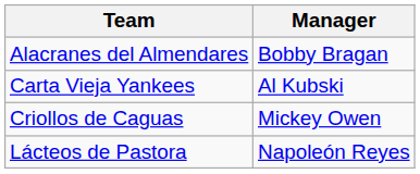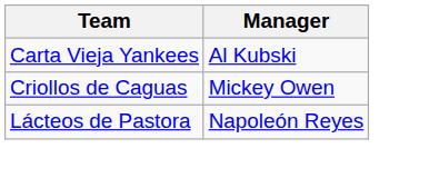 <table class="wikitable">
 <tr>
 <th>Team</th>
 <th>Manager</th>
-</tr>
-<tr>
-<td> <a href='#'>Alacranes del Almendares</a></td>
-<td> <a href='#'>Bobby Bragan</a></td>
 </tr>
 <tr>
 <td> <a href='#'>Carta Vieja Yankees</a></td>
 <td> <a href='#'>Al Kubski</a></td>
 </tr>
 <tr>
 <td> <a href='#'>Criollos de Caguas</a></td>
 <td> <a href='#'>Mickey Owen</a></td>
 </tr>
 <tr>
 <td> <a href='#'>Lácteos de Pastora</a></td>
 <td> <a href='#'>Napoleón Reyes</a></td>
 </tr>
 </table>
